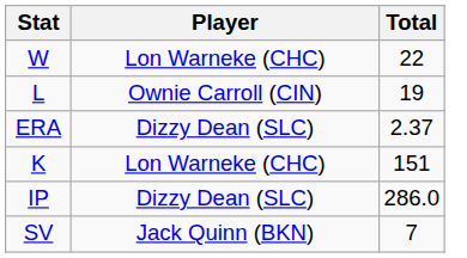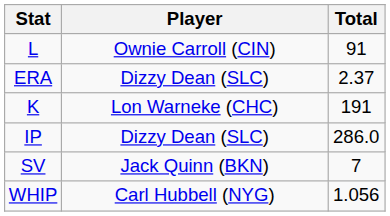 <table class="wikitable" style="text-align:center;">
 <tr>
 <th style="width:15%;">Stat</th>
 <th>Player</th>
 <th style="width:15%;">Total</th>
 </tr>
 <tr>
-<td><a href='#'>W</a></td>
-<td><a href='#'>Lon Warneke</a> (<a href='#'>CHC</a>)</td>
-<td>22</td>
-</tr>
-<tr>
 <td><a href='#'>L</a></td>
 <td><a href='#'>Ownie Carroll</a> (<a href='#'>CIN</a>)</td>
-<td>19</td>
+<td>91</td>
 </tr>
 <tr>
 <td><a href='#'>ERA</a></td>
 <td><a href='#'>Dizzy Dean</a> (<a href='#'>SLC</a>)</td>
 <td>2.37</td>
 </tr>
 <tr>
 <td><a href='#'>K</a></td>
 <td><a href='#'>Lon Warneke</a> (<a href='#'>CHC</a>)</td>
-<td>151</td>
+<td>191</td>
 </tr>
 <tr>
 <td><a href='#'>IP</a></td>
 <td><a href='#'>Dizzy Dean</a> (<a href='#'>SLC</a>)</td>
 <td>286.0</td>
 </tr>
 <tr>
 <td><a href='#'>SV</a></td>
 <td><a href='#'>Jack Quinn</a> (<a href='#'>BKN</a>)</td>
 <td>7</td>
 </tr>
+<tr>
+<td><a href='#'>WHIP</a></td>
+<td><a href='#'>Carl Hubbell</a> (<a href='#'>NYG</a>)</td>
+<td>1.056</td>
+</tr>
 </table>
